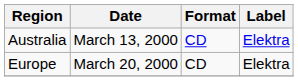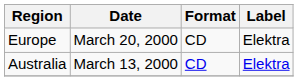 <table class="wikitable">
 <tr>
 <th scope="col">Region</th>
 <th scope="col">Date</th>
 <th scope="col">Format</th>
 <th scope="col">Label</th>
 </tr>
 <tr>
+<td>Europe</td>
+<td>March 20, 2000</td>
+<td>CD</td>
+<td>Elektra</td>
+</tr>
+<tr>
 <td>Australia</td>
 <td>March 13, 2000</td>
 <td><a href='#'>CD</a></td>
 <td><a href='#'>Elektra</a></td>
 </tr>
 <tr>
-<td>Europe</td>
-<td>March 20, 2000</td>
-<td>CD</td>
-<td>Elektra</td>
-</tr>
-<tr>
 </tr>
 </table>
